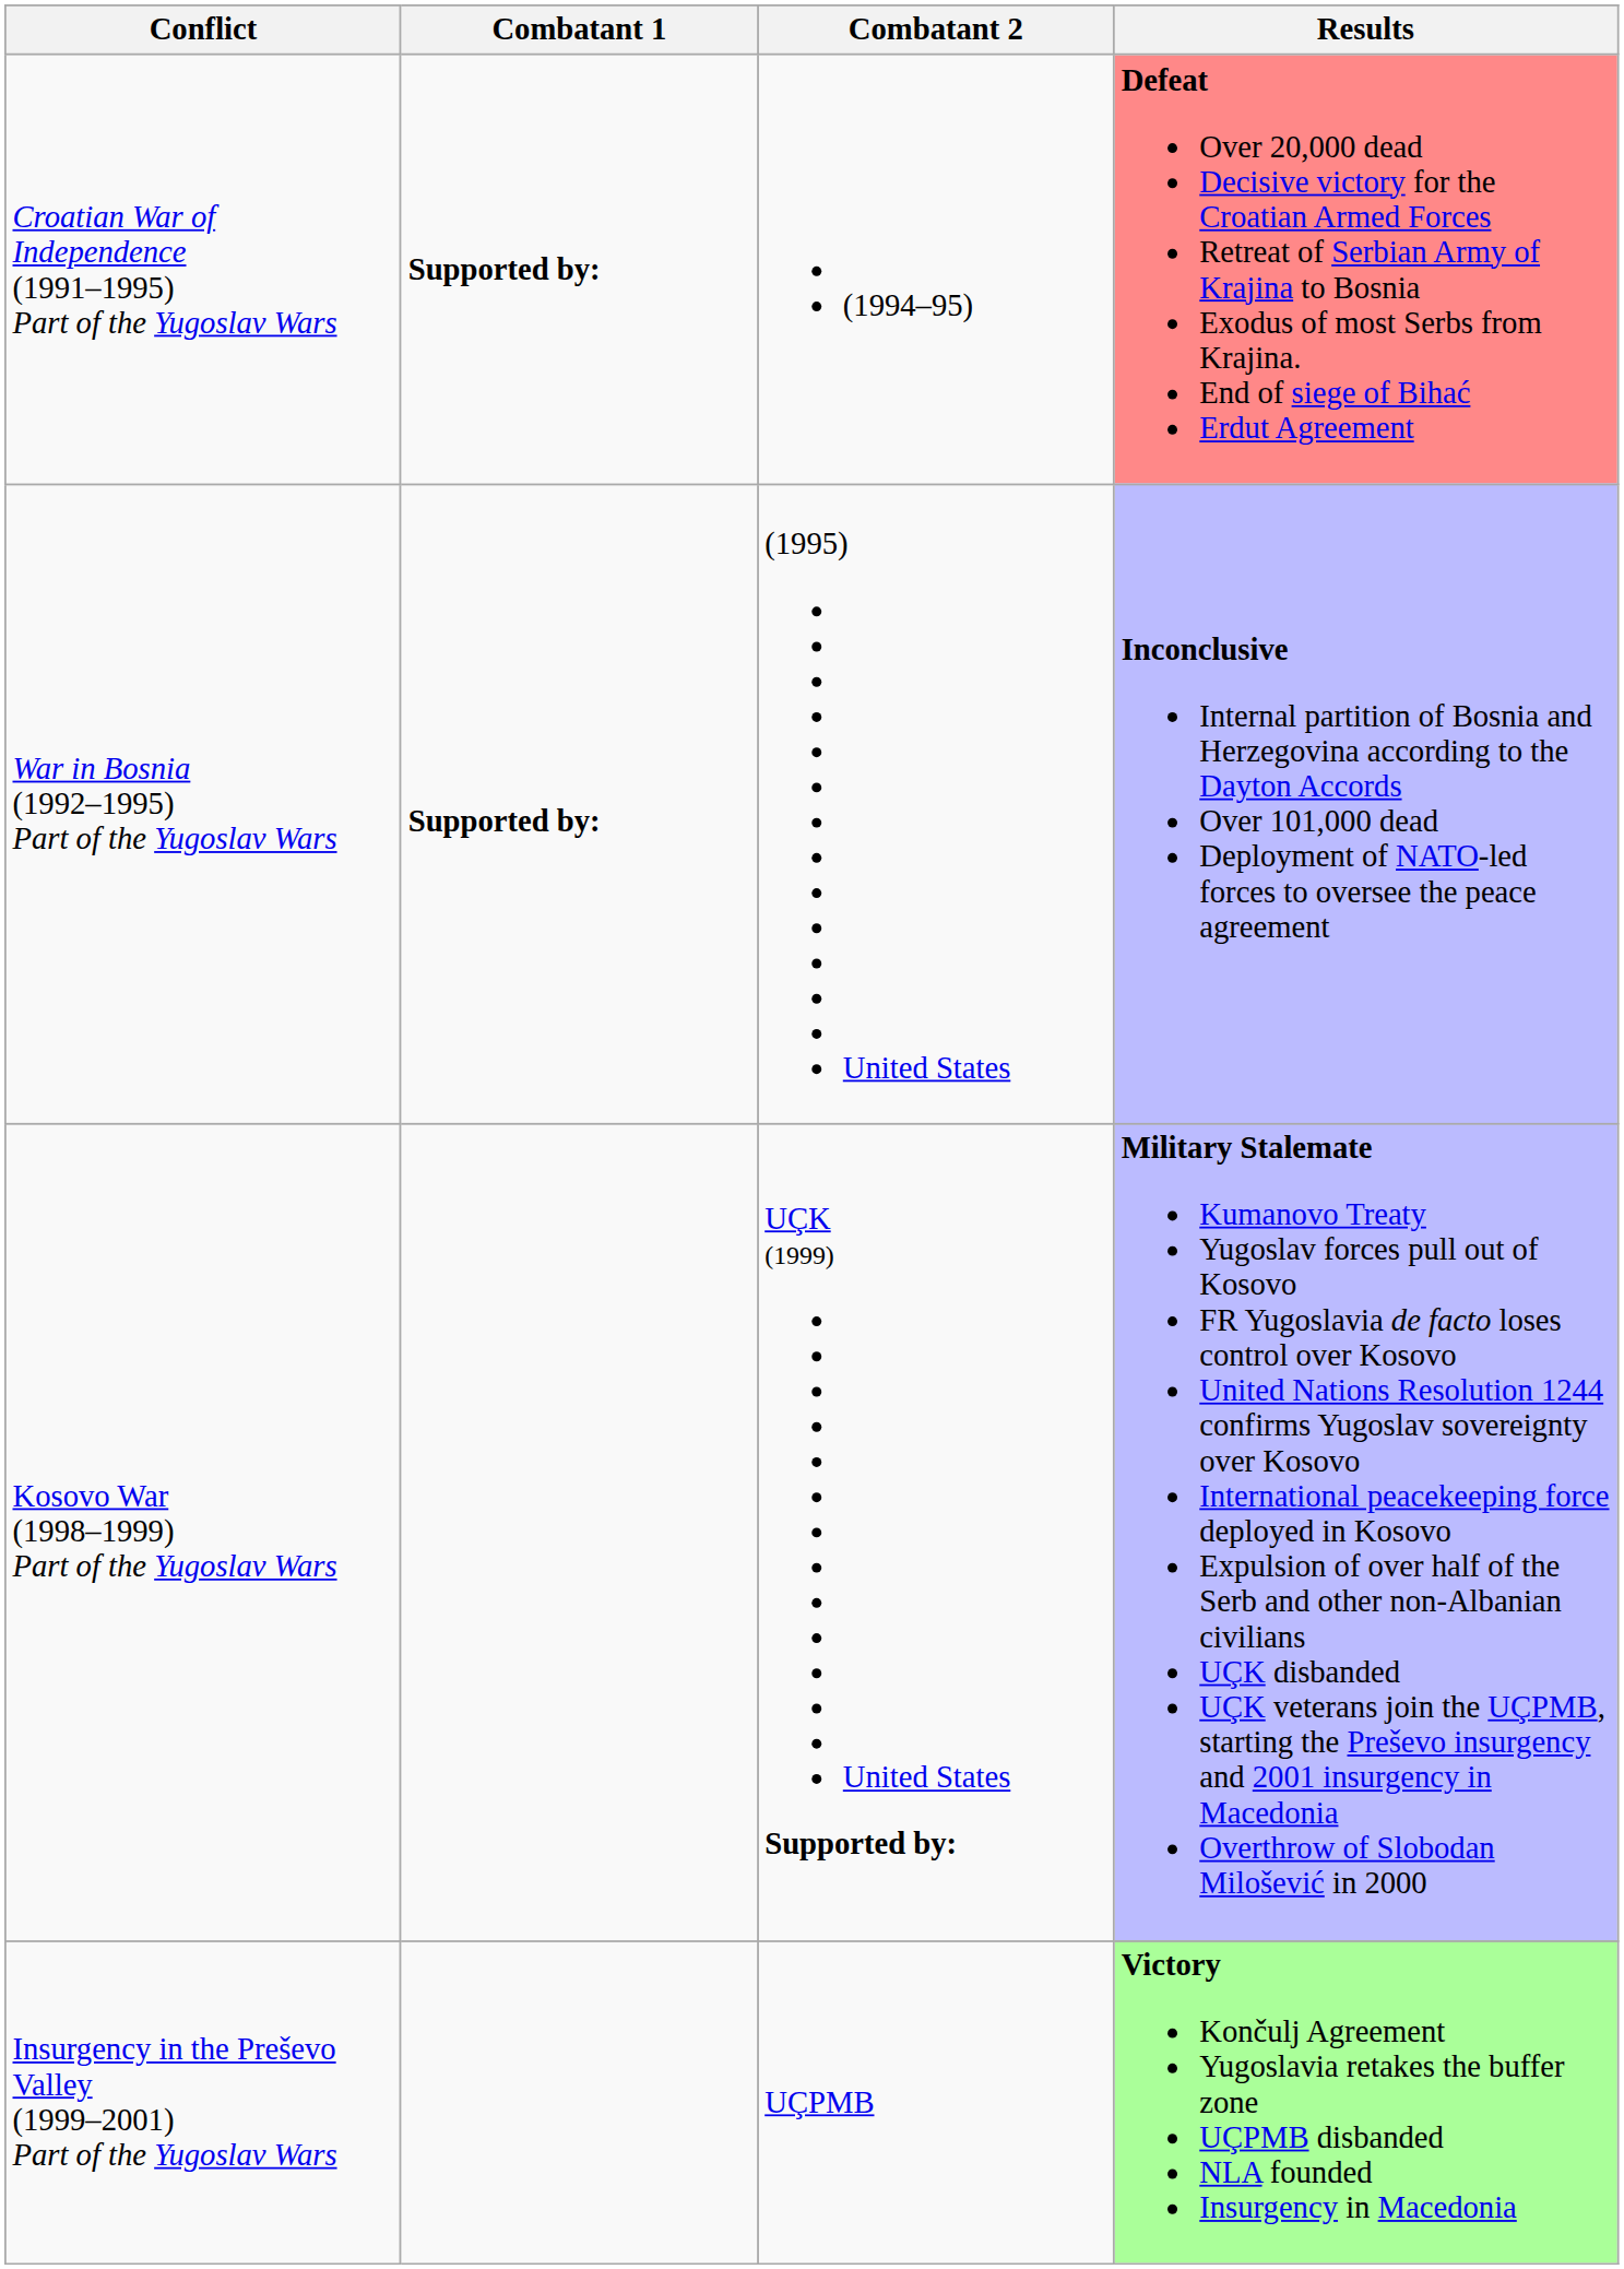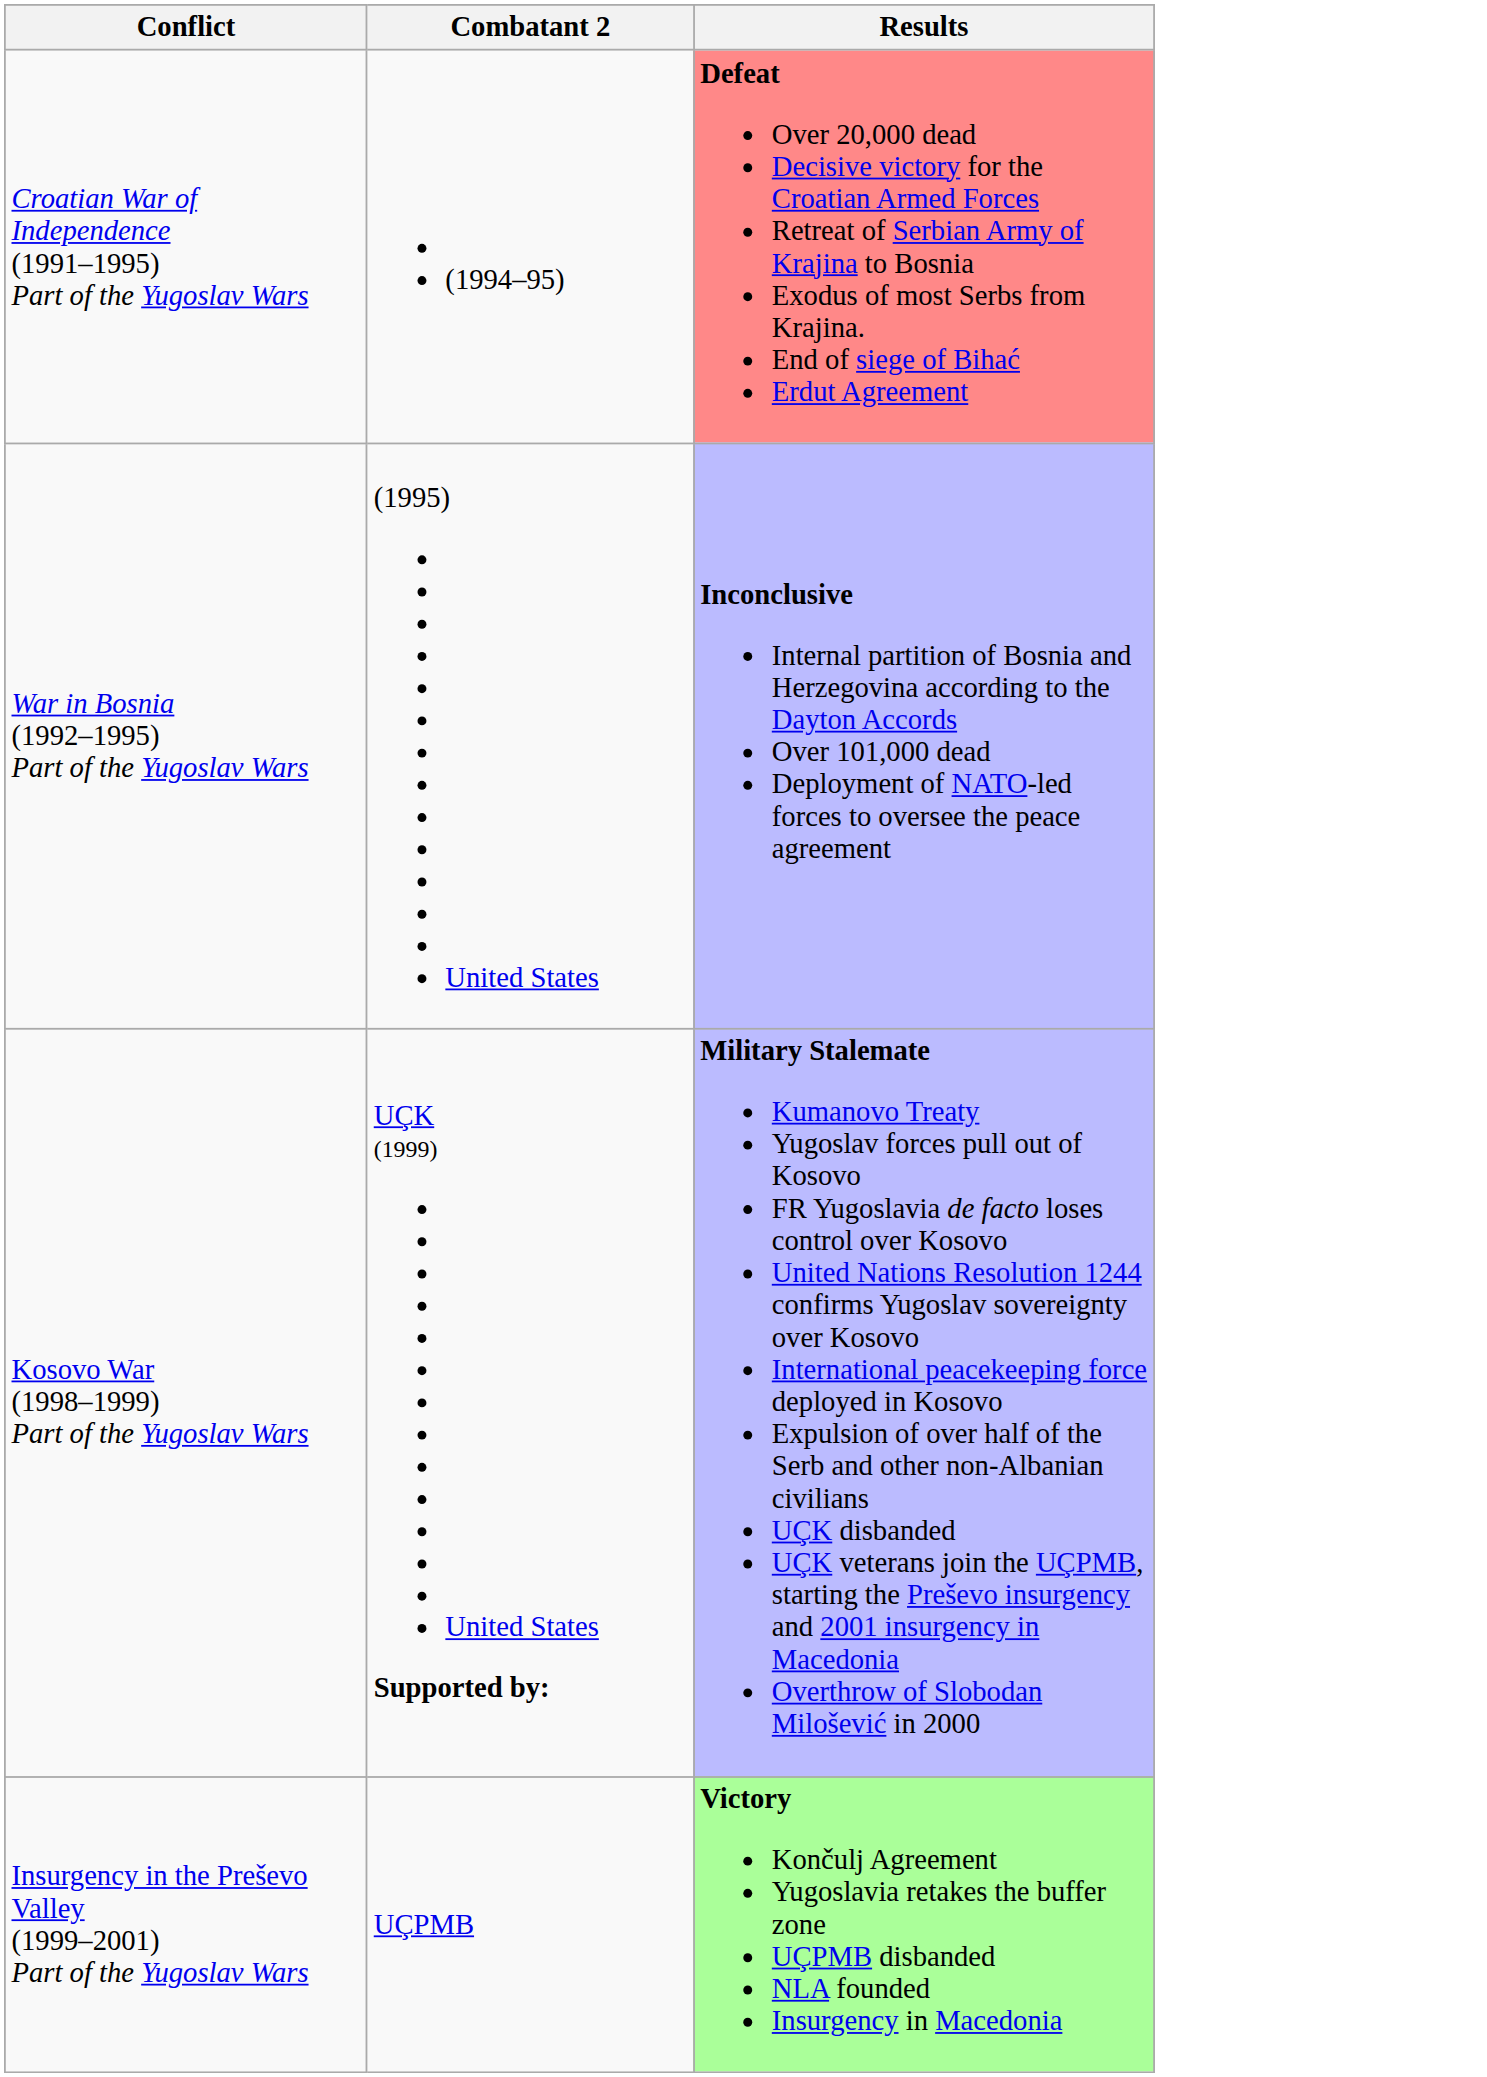 <table class="wikitable">
 <tr>
 <th width="195">Conflict</th>
-<th width="175">Combatant 1</th>
 <th width="175">Combatant 2</th>
 <th width="250">Results</th>
 </tr>
 <tr>
 <td><em><a href='#'>Croatian War of Independence</a></em><br>(1991–1995)<br><em>Part of the <a href='#'>Yugoslav Wars</a></em></td>
-<td><strong>Supported by:</strong><br></td>
 <td><br><ul><li></li><li> (1994–95)</li></ul></td>
 <td style="background:#F88"><strong>Defeat</strong><br><ul><li>Over 20,000 dead</li><li><a href='#'>Decisive victory</a> for the <a href='#'>Croatian Armed Forces</a></li><li>Retreat of <a href='#'>Serbian Army of Krajina</a> to Bosnia</li><li>Exodus of most Serbs from Krajina.</li><li>End of <a href='#'>siege of Bihać</a></li><li><a href='#'>Erdut Agreement</a></li></ul></td>
 </tr>
 <tr>
 <td><em><a href='#'>War in Bosnia</a></em><br>(1992–1995)<br><em>Part of the <a href='#'>Yugoslav Wars</a></em></td>
-<td><br><strong>Supported by:</strong></td>
 <td><br> (1995)<ul><li></li><li></li><li></li><li></li><li></li><li></li><li></li><li></li><li></li><li></li><li></li><li></li><li></li><li> <a href='#'>United States</a></li></ul></td>
 <td style="Background:#BBF"><strong>Inconclusive</strong><br><ul><li>Internal partition of Bosnia and Herzegovina according to the <a href='#'>Dayton Accords</a></li><li>Over 101,000 dead</li><li>Deployment of <a href='#'>NATO</a>-led forces to oversee the peace agreement</li></ul></td>
 </tr>
 <tr>
 <td><a href='#'>Kosovo War</a><br>(1998–1999)<br><em>Part of the <a href='#'>Yugoslav Wars</a></em></td>
-<td></td>
 <td> <a href='#'>UÇK</a><br> <small>(1999)</small><br><ul><li></li><li></li><li></li><li></li><li></li><li></li><li></li><li></li><li></li><li></li><li></li><li></li><li></li><li> <a href='#'>United States</a></li></ul><strong>Supported by:</strong><br> </td>
 <td style="background:#BBF"><strong>Military Stalemate</strong><br><ul><li><a href='#'>Kumanovo Treaty</a></li><li>Yugoslav forces pull out of Kosovo</li><li>FR Yugoslavia <em>de facto</em> loses control over Kosovo</li><li><a href='#'>United Nations Resolution 1244</a> confirms Yugoslav sovereignty over Kosovo</li><li><a href='#'>International peacekeeping force</a> deployed in Kosovo</li><li>Expulsion of over half of the Serb and other non-Albanian civilians</li><li><a href='#'>UÇK</a> disbanded</li><li><a href='#'>UÇK</a> veterans join the <a href='#'>UÇPMB</a>, starting the <a href='#'>Preševo insurgency</a> and <a href='#'>2001 insurgency in Macedonia</a></li><li><a href='#'>Overthrow of Slobodan Milošević</a> in 2000</li></ul></td>
 </tr>
 <tr>
 <td><a href='#'>Insurgency in the Preševo Valley</a><br>(1999–2001)<br><em>Part of the <a href='#'>Yugoslav Wars</a></em></td>
-<td></td>
 <td> <a href='#'>UÇPMB</a></td>
 <td style="Background:#AF9"><strong>Victory</strong><br><ul><li>Končulj Agreement</li><li>Yugoslavia retakes the buffer zone</li><li><a href='#'>UÇPMB</a> disbanded</li><li><a href='#'>NLA</a> founded</li><li><a href='#'>Insurgency</a> in <a href='#'>Macedonia</a></li></ul></td>
 </tr>
 </table>
